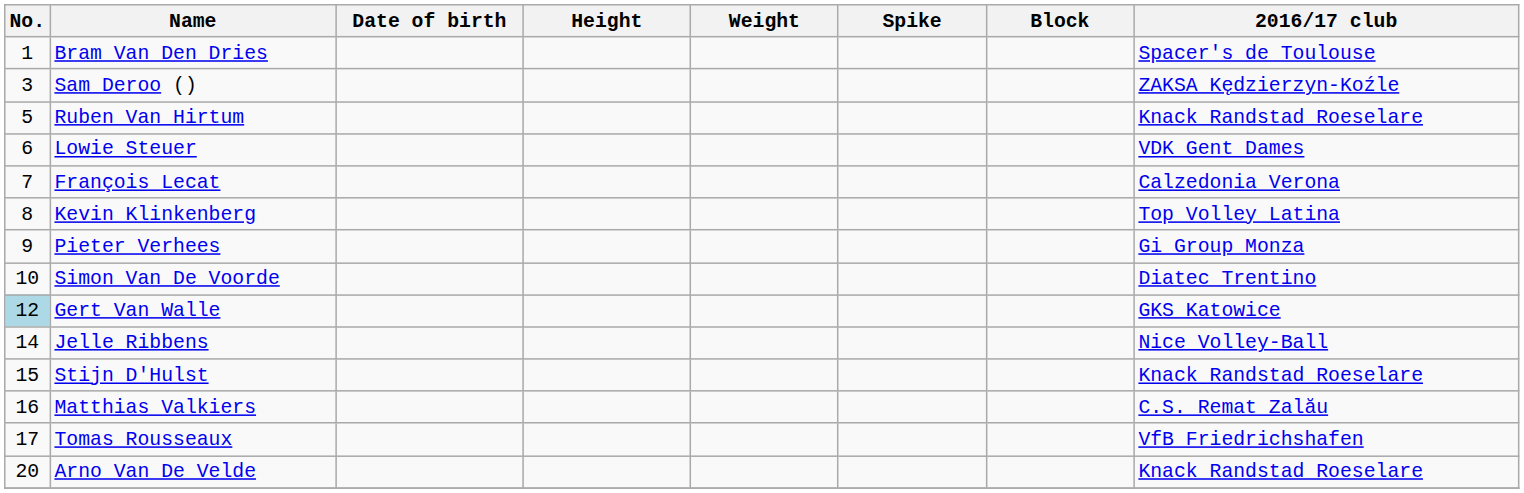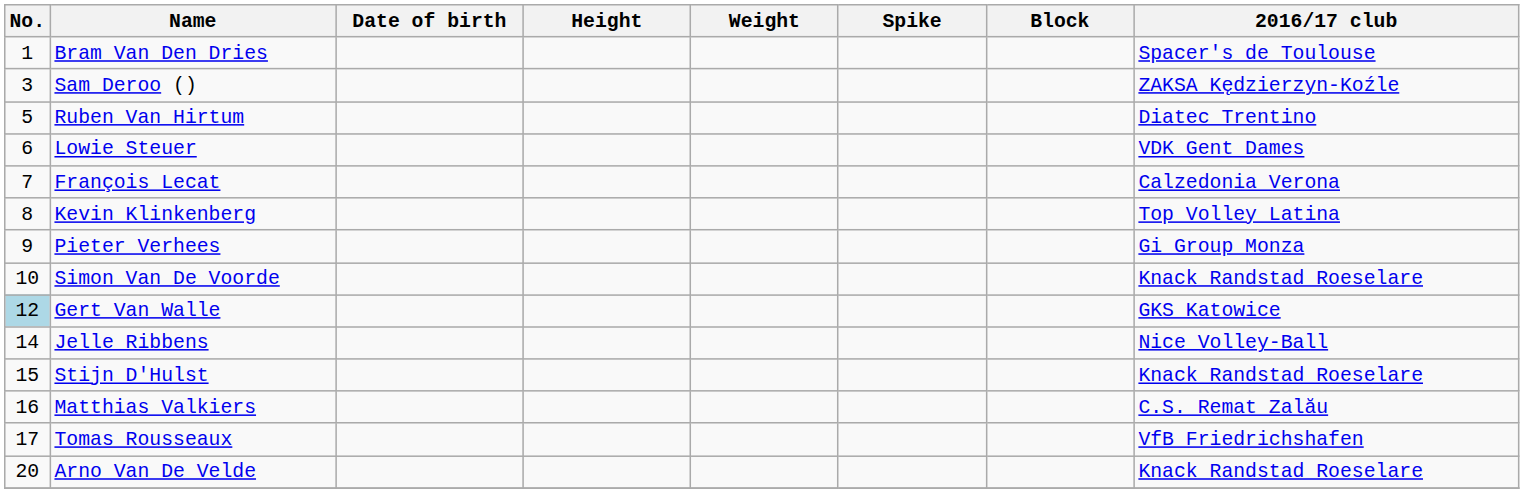 <table class="wikitable sortable" style="font-size:100%; text-align:center;">
 <tr>
 <th>No.</th>
 <th style="width:14em">Name</th>
 <th style="width:9em">Date of birth</th>
 <th style="width:8em">Height</th>
 <th style="width:7em">Weight</th>
 <th style="width:7em">Spike</th>
 <th style="width:7em">Block</th>
 <th style="width:19em">2016/17 club</th>
 </tr>
 <tr>
 <td>1</td>
 <td align=left><a href='#'>Bram Van Den Dries</a></td>
 <td align=right></td>
 <td></td>
 <td></td>
 <td></td>
 <td></td>
 <td align=left> <a href='#'>Spacer's de Toulouse</a></td>
 </tr>
 <tr>
 <td>3</td>
 <td align=left><a href='#'>Sam Deroo</a> ()</td>
 <td align=right></td>
 <td></td>
 <td></td>
 <td></td>
 <td></td>
 <td align=left> <a href='#'>ZAKSA Kędzierzyn-Koźle</a></td>
 </tr>
 <tr>
 <td>5</td>
 <td align=left><a href='#'>Ruben Van Hirtum</a></td>
 <td align=right></td>
 <td></td>
 <td></td>
 <td></td>
 <td></td>
-<td align=left> <a href='#'>Knack Randstad Roeselare</a></td>
+<td align=left> <a href='#'>Diatec Trentino</a></td>
 </tr>
 <tr>
 <td>6</td>
 <td align=left><a href='#'>Lowie Steuer</a></td>
 <td align=right></td>
 <td></td>
 <td></td>
 <td></td>
 <td></td>
 <td align=left> <a href='#'>VDK Gent Dames</a></td>
 </tr>
 <tr>
 <td>7</td>
 <td align=left><a href='#'>François Lecat</a></td>
 <td align=right></td>
 <td></td>
 <td></td>
 <td></td>
 <td></td>
 <td align=left> <a href='#'>Calzedonia Verona</a></td>
 </tr>
 <tr>
 <td>8</td>
 <td align=left><a href='#'>Kevin Klinkenberg</a></td>
 <td align=right></td>
 <td></td>
 <td></td>
 <td></td>
 <td></td>
 <td align=left> <a href='#'>Top Volley Latina</a></td>
 </tr>
 <tr>
 <td>9</td>
 <td align=left><a href='#'>Pieter Verhees</a></td>
 <td align=right></td>
 <td></td>
 <td></td>
 <td></td>
 <td></td>
 <td align=left> <a href='#'>Gi Group Monza</a></td>
 </tr>
 <tr>
 <td>10</td>
 <td align=left><a href='#'>Simon Van De Voorde</a></td>
 <td align=right></td>
 <td></td>
 <td></td>
 <td></td>
 <td></td>
-<td align=left> <a href='#'>Diatec Trentino</a></td>
+<td align=left> <a href='#'>Knack Randstad Roeselare</a></td>
 </tr>
 <tr>
 <td style="background: lightblue;">12</td>
 <td align=left><a href='#'>Gert Van Walle</a></td>
 <td align=right></td>
 <td></td>
 <td></td>
 <td></td>
 <td></td>
 <td align=left> <a href='#'>GKS Katowice</a></td>
 </tr>
 <tr>
 <td>14</td>
 <td align=left><a href='#'>Jelle Ribbens</a></td>
 <td align=right></td>
 <td></td>
 <td></td>
 <td></td>
 <td></td>
 <td align=left> <a href='#'>Nice Volley-Ball</a></td>
 </tr>
 <tr>
 <td>15</td>
 <td align=left><a href='#'>Stijn D'Hulst</a></td>
 <td align=right></td>
 <td></td>
 <td></td>
 <td></td>
 <td></td>
 <td align=left> <a href='#'>Knack Randstad Roeselare</a></td>
 </tr>
 <tr>
 <td>16</td>
 <td align=left><a href='#'>Matthias Valkiers</a></td>
 <td align=right></td>
 <td></td>
 <td></td>
 <td></td>
 <td></td>
 <td align=left> <a href='#'>C.S. Remat Zalău</a></td>
 </tr>
 <tr>
 <td>17</td>
 <td align=left><a href='#'>Tomas Rousseaux</a></td>
 <td align=right></td>
 <td></td>
 <td></td>
 <td></td>
 <td></td>
 <td align=left> <a href='#'>VfB Friedrichshafen</a></td>
 </tr>
 <tr>
 <td>20</td>
 <td align=left><a href='#'>Arno Van De Velde</a></td>
 <td align=right></td>
 <td></td>
 <td></td>
 <td></td>
 <td></td>
 <td align=left> <a href='#'>Knack Randstad Roeselare</a></td>
 </tr>
 <tr>
 </tr>
 </table>
